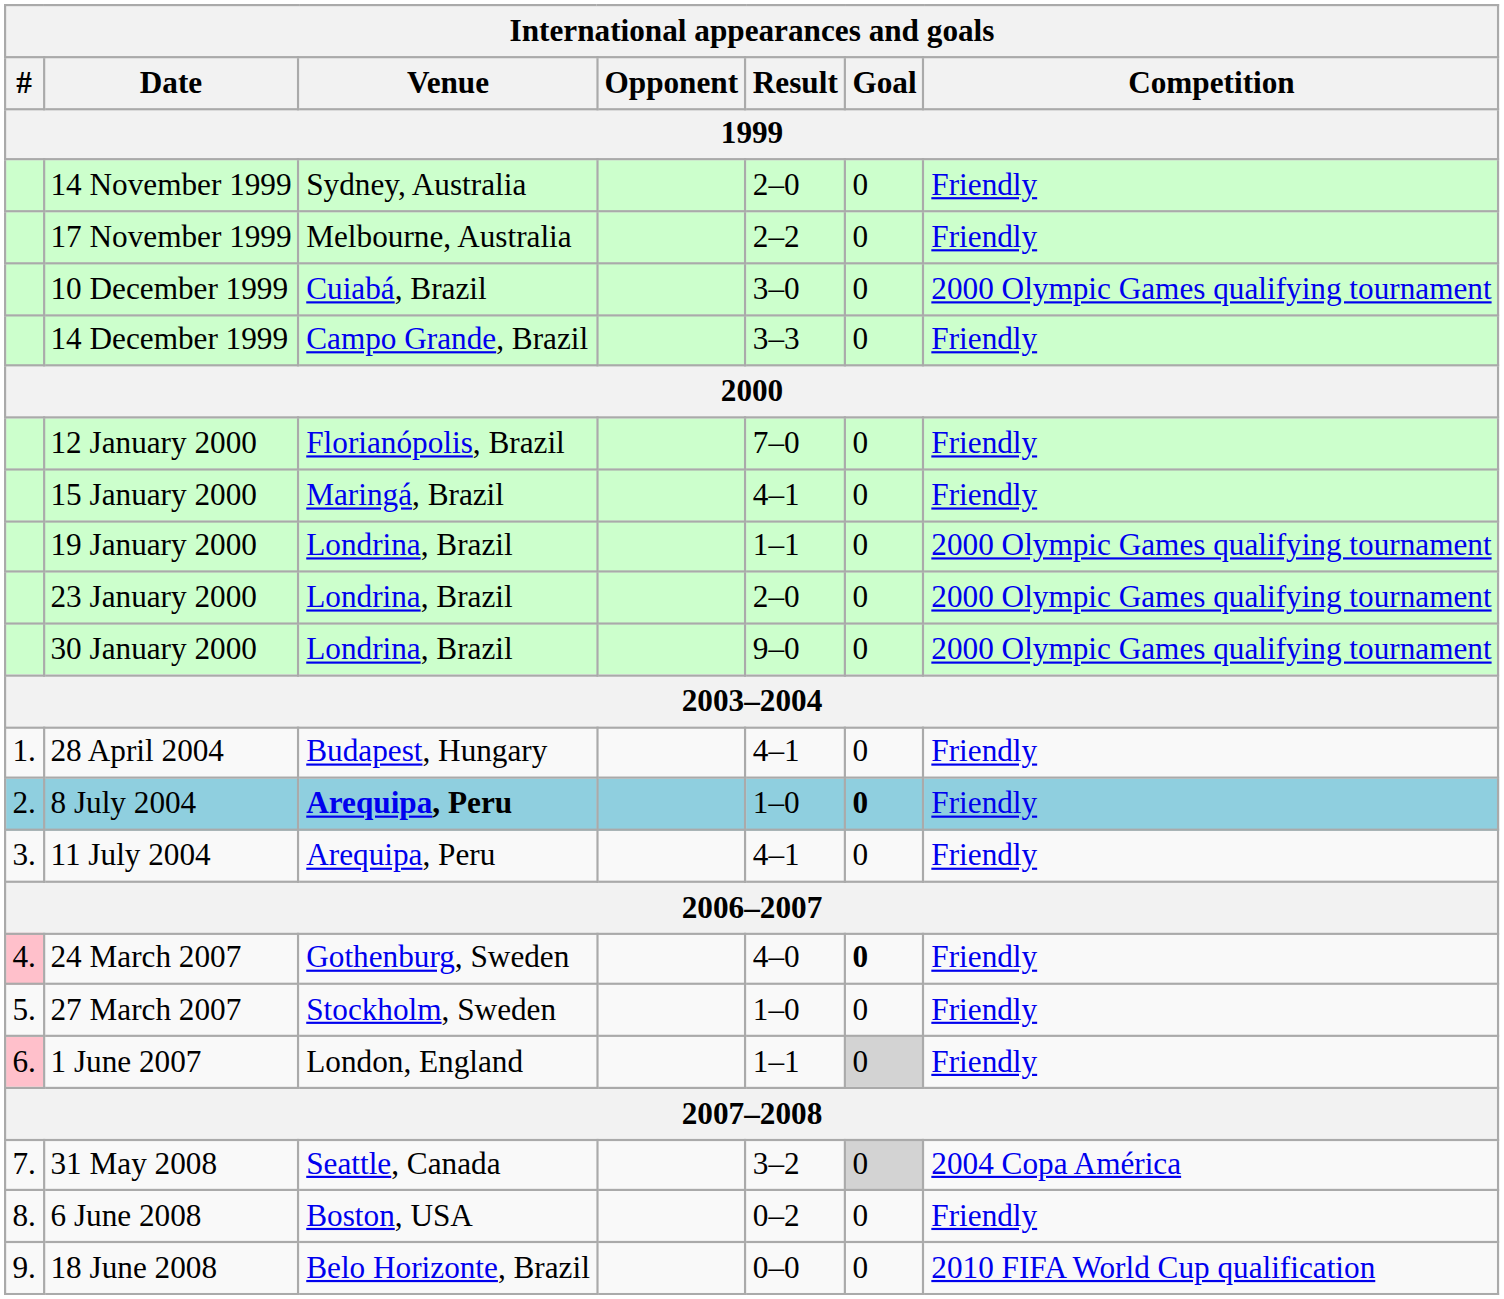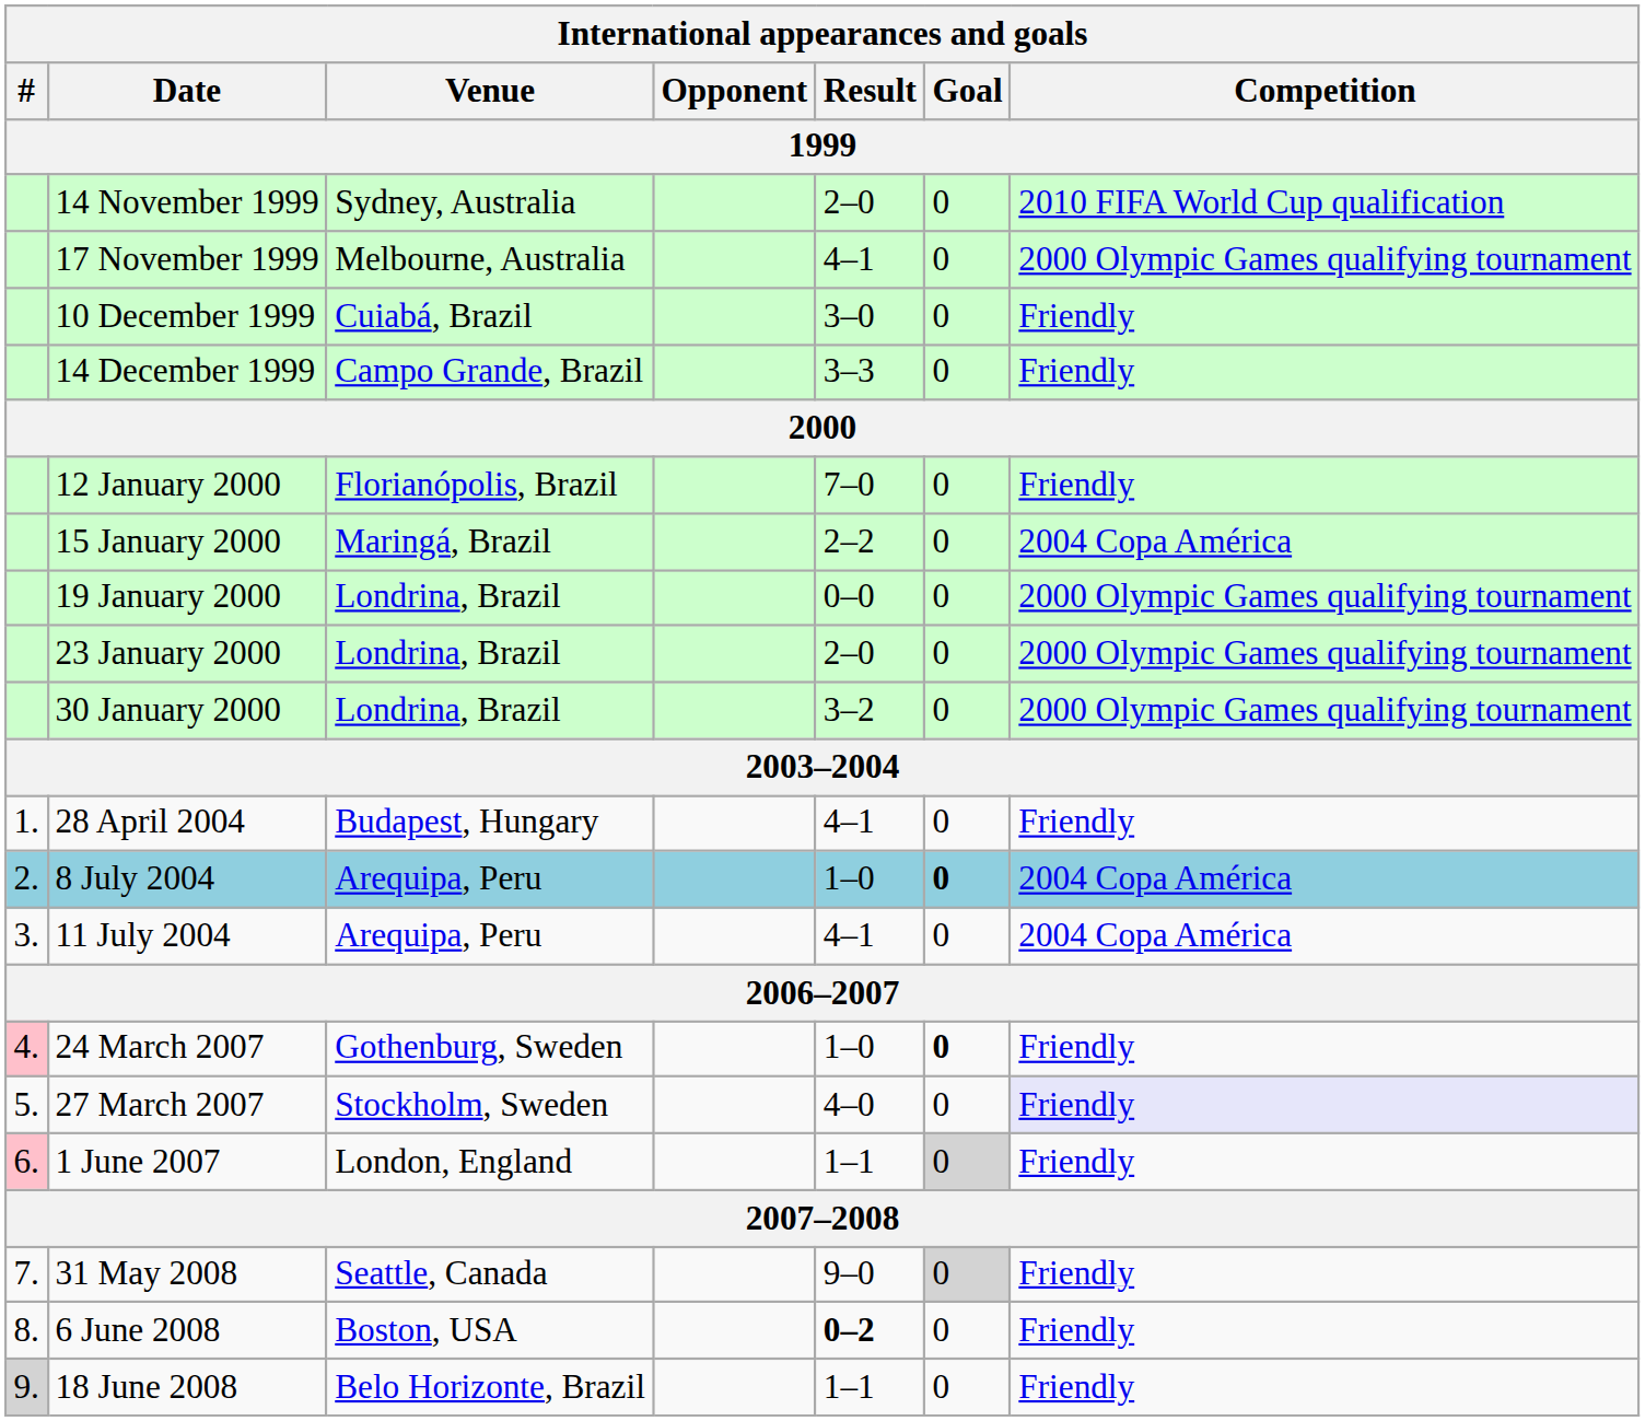 <table class="wikitable collapsible collapsed" style="font-size:90%">
 <tr>
 <th colspan="7"><strong>International appearances and goals</strong></th>
 </tr>
 <tr>
 <th>#</th>
 <th>Date</th>
 <th>Venue</th>
 <th>Opponent</th>
 <th>Result</th>
 <th>Goal</th>
 <th>Competition</th>
 </tr>
 <tr>
 <th colspan="7"><strong>1999</strong></th>
 </tr>
 <tr style="background-color:#ccffcc">
 <td></td>
 <td>14 November 1999</td>
 <td>Sydney, Australia</td>
 <td></td>
 <td>2–0</td>
 <td>0</td>
-<td><a href='#'>Friendly</a></td>
+<td><a href='#'>2010 FIFA World Cup qualification</a></td>
 </tr>
 <tr style="background-color:#ccffcc">
 <td></td>
 <td>17 November 1999</td>
 <td>Melbourne, Australia</td>
 <td></td>
-<td>2–2</td>
+<td>4–1</td>
 <td>0</td>
-<td><a href='#'>Friendly</a></td>
+<td><a href='#'>2000 Olympic Games qualifying tournament</a></td>
 </tr>
 <tr style="background-color:#ccffcc">
 <td></td>
 <td>10 December 1999</td>
 <td><a href='#'>Cuiabá</a>, Brazil</td>
 <td></td>
 <td>3–0</td>
 <td>0</td>
-<td><a href='#'>2000 Olympic Games qualifying tournament</a></td>
+<td><a href='#'>Friendly</a></td>
 </tr>
 <tr style="background-color:#ccffcc">
 <td></td>
 <td>14 December 1999</td>
 <td><a href='#'>Campo Grande</a>, Brazil</td>
 <td></td>
 <td>3–3</td>
 <td>0</td>
 <td><a href='#'>Friendly</a></td>
 </tr>
 <tr>
 <th colspan="7"><strong>2000</strong></th>
 </tr>
 <tr style="background-color:#ccffcc">
 <td></td>
 <td>12 January 2000</td>
 <td><a href='#'>Florianópolis</a>, Brazil</td>
 <td></td>
 <td>7–0</td>
 <td>0</td>
 <td><a href='#'>Friendly</a></td>
 </tr>
 <tr style="background-color:#ccffcc">
 <td></td>
 <td>15 January 2000</td>
 <td><a href='#'>Maringá</a>, Brazil</td>
 <td></td>
-<td>4–1</td>
+<td>2–2</td>
 <td>0</td>
-<td><a href='#'>Friendly</a></td>
+<td><a href='#'>2004 Copa América</a></td>
 </tr>
 <tr style="background-color:#ccffcc">
 <td></td>
 <td>19 January 2000</td>
 <td><a href='#'>Londrina</a>, Brazil</td>
 <td></td>
-<td>1–1</td>
+<td>0–0</td>
 <td>0</td>
 <td><a href='#'>2000 Olympic Games qualifying tournament</a></td>
 </tr>
 <tr style="background-color:#ccffcc">
 <td></td>
 <td>23 January 2000</td>
 <td><a href='#'>Londrina</a>, Brazil</td>
 <td></td>
 <td>2–0</td>
 <td>0</td>
 <td><a href='#'>2000 Olympic Games qualifying tournament</a></td>
 </tr>
 <tr style="background-color:#ccffcc">
 <td></td>
 <td>30 January 2000</td>
 <td><a href='#'>Londrina</a>, Brazil</td>
 <td></td>
-<td>9–0</td>
+<td>3–2</td>
 <td>0</td>
 <td><a href='#'>2000 Olympic Games qualifying tournament</a></td>
 </tr>
 <tr>
 <th colspan="7"><strong>2003–2004</strong></th>
 </tr>
 <tr>
 <td>1.</td>
 <td>28 April 2004</td>
 <td><a href='#'>Budapest</a>, Hungary</td>
 <td></td>
 <td>4–1</td>
 <td>0</td>
 <td><a href='#'>Friendly</a></td>
 </tr>
 <tr style="background-color:#8fcfdf">
 <td>2.</td>
 <td>8 July 2004</td>
-<td><strong><a href='#'>Arequipa</a>, Peru</strong></td>
+<td><a href='#'>Arequipa</a>, Peru</td>
 <td></td>
 <td>1–0</td>
 <td><strong>0</strong></td>
-<td><a href='#'>Friendly</a></td>
+<td><a href='#'>2004 Copa América</a></td>
 </tr>
 <tr>
 <td>3.</td>
 <td>11 July 2004</td>
 <td><a href='#'>Arequipa</a>, Peru</td>
 <td></td>
 <td>4–1</td>
 <td>0</td>
-<td><a href='#'>Friendly</a></td>
+<td><a href='#'>2004 Copa América</a></td>
 </tr>
 <tr>
 <th colspan="7"><strong>2006–2007</strong></th>
 </tr>
 <tr>
 <td style="background: pink;">4.</td>
 <td>24 March 2007</td>
 <td><a href='#'>Gothenburg</a>, Sweden</td>
 <td></td>
-<td>4–0</td>
+<td>1–0</td>
 <td><strong>0</strong></td>
 <td><a href='#'>Friendly</a></td>
 </tr>
 <tr>
 <td>5.</td>
 <td>27 March 2007</td>
 <td><a href='#'>Stockholm</a>, Sweden</td>
 <td></td>
-<td>1–0</td>
+<td>4–0</td>
 <td>0</td>
-<td><a href='#'>Friendly</a></td>
+<td style="background: lavender;"><a href='#'>Friendly</a></td>
 </tr>
 <tr>
 <td style="background: pink;">6.</td>
 <td>1 June 2007</td>
 <td>London, England</td>
 <td></td>
 <td>1–1</td>
 <td style="background: lightgrey;">0</td>
 <td><a href='#'>Friendly</a></td>
 </tr>
 <tr>
 <th colspan="7"><strong>2007–2008</strong></th>
 </tr>
 <tr>
 <td>7.</td>
 <td>31 May 2008</td>
 <td><a href='#'>Seattle</a>, Canada</td>
 <td></td>
-<td>3–2</td>
+<td>9–0</td>
 <td style="background: lightgrey;">0</td>
-<td><a href='#'>2004 Copa América</a></td>
+<td><a href='#'>Friendly</a></td>
 </tr>
 <tr>
 <td>8.</td>
 <td>6 June 2008</td>
 <td><a href='#'>Boston</a>, USA</td>
 <td></td>
-<td>0–2</td>
+<td><strong>0–2</strong></td>
 <td>0</td>
 <td><a href='#'>Friendly</a></td>
 </tr>
 <tr>
-<td>9.</td>
+<td style="background: lightgrey;">9.</td>
 <td>18 June 2008</td>
 <td><a href='#'>Belo Horizonte</a>, Brazil</td>
 <td></td>
-<td>0–0</td>
+<td>1–1</td>
 <td>0</td>
-<td><a href='#'>2010 FIFA World Cup qualification</a></td>
+<td><a href='#'>Friendly</a></td>
 </tr>
 </table>
